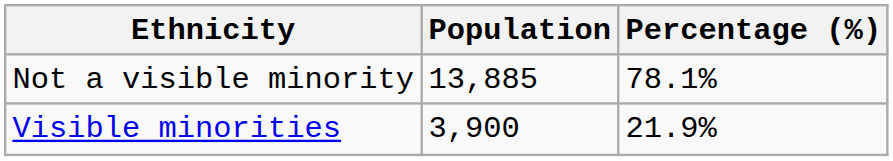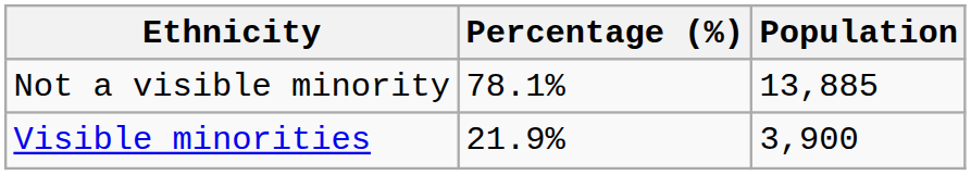 <table class="wikitable">
 <tr>
 <th>Ethnicity</th>
+<th>Percentage (%)</th>
 <th>Population</th>
-<th>Percentage (%)</th>
 </tr>
 <tr>
 <td>Not a visible minority</td>
+<td>78.1%</td>
 <td>13,885</td>
-<td>78.1%</td>
 </tr>
 <tr>
 <td><a href='#'>Visible minorities</a></td>
+<td>21.9%</td>
 <td>3,900</td>
-<td>21.9%</td>
 </tr>
 </table>
